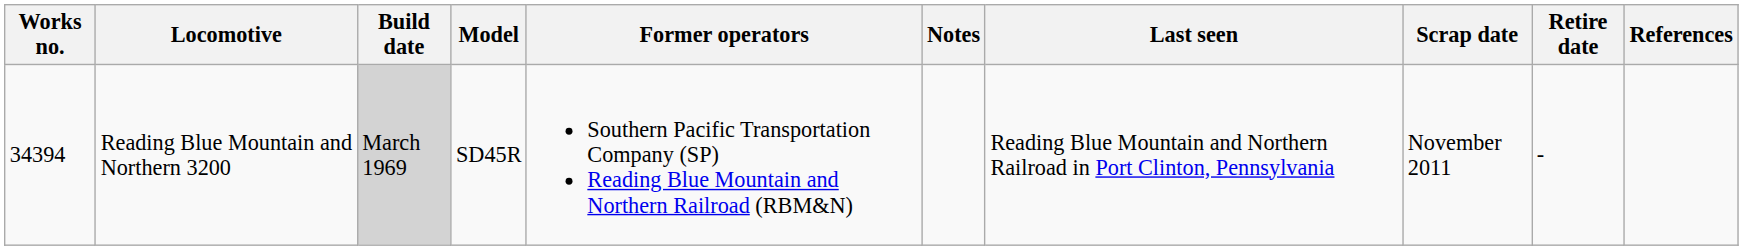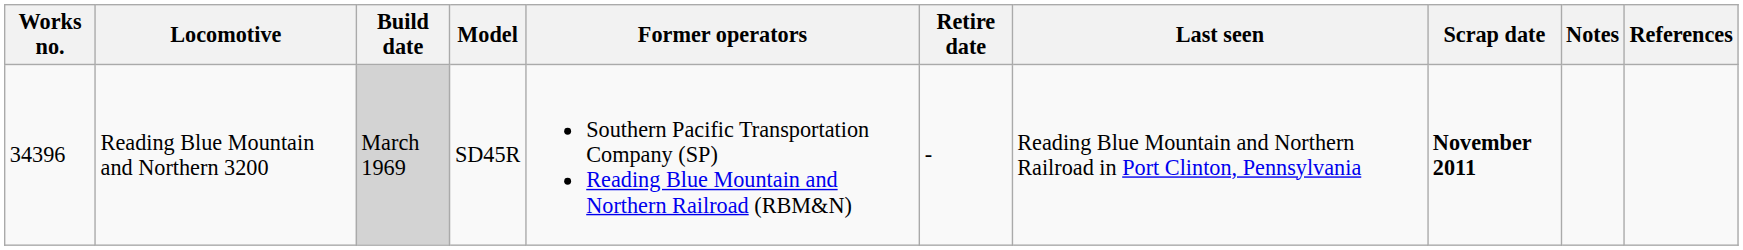 <table class="wikitable">
 <tr>
 <th>Works no.</th>
 <th>Locomotive</th>
 <th>Build date</th>
 <th>Model</th>
 <th>Former operators</th>
-<th>Notes</th>
+<th>Retire date</th>
 <th>Last seen</th>
 <th>Scrap date</th>
-<th>Retire date</th>
+<th>Notes</th>
 <th>References</th>
 </tr>
 <tr>
-<td>34394</td>
+<td>34396</td>
 <td>Reading Blue Mountain and Northern 3200</td>
 <td style="background: lightgrey;">March 1969</td>
 <td>SD45R</td>
 <td><br><ul><li>Southern Pacific Transportation Company (SP)</li><li><a href='#'>Reading Blue Mountain and Northern Railroad</a> (RBM&N)</li></ul></td>
+<td>-</td>
+<td>Reading Blue Mountain and Northern Railroad in <a href='#'>Port Clinton, Pennsylvania</a></td>
+<td><strong>November 2011</strong></td>
 <td></td>
-<td>Reading Blue Mountain and Northern Railroad in <a href='#'>Port Clinton, Pennsylvania</a></td>
-<td>November 2011</td>
-<td>-</td>
 <td></td>
 </tr>
 </table>
